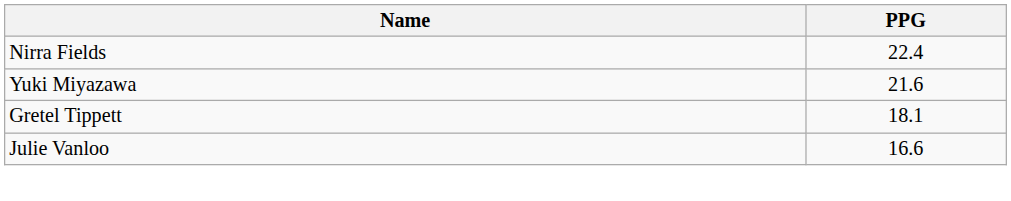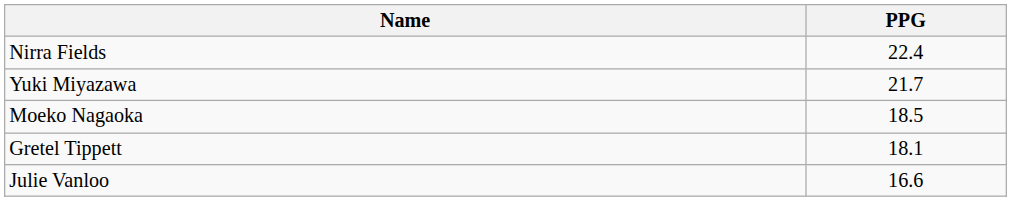 <table class=wikitable width="90%">
 <tr>
 <th width="80%">Name</th>
 <th width="20%">PPG</th>
 </tr>
 <tr>
 <td> Nirra Fields</td>
 <td align=center>22.4</td>
 </tr>
 <tr>
 <td> Yuki Miyazawa</td>
-<td align=center>21.6</td>
+<td align=center>21.7</td>
+</tr>
+<tr>
+<td> Moeko Nagaoka</td>
+<td align=center>18.5</td>
 </tr>
 <tr>
 <td> Gretel Tippett</td>
 <td align=center>18.1</td>
 </tr>
 <tr>
 <td> Julie Vanloo</td>
 <td align=center>16.6</td>
 </tr>
 </table>
